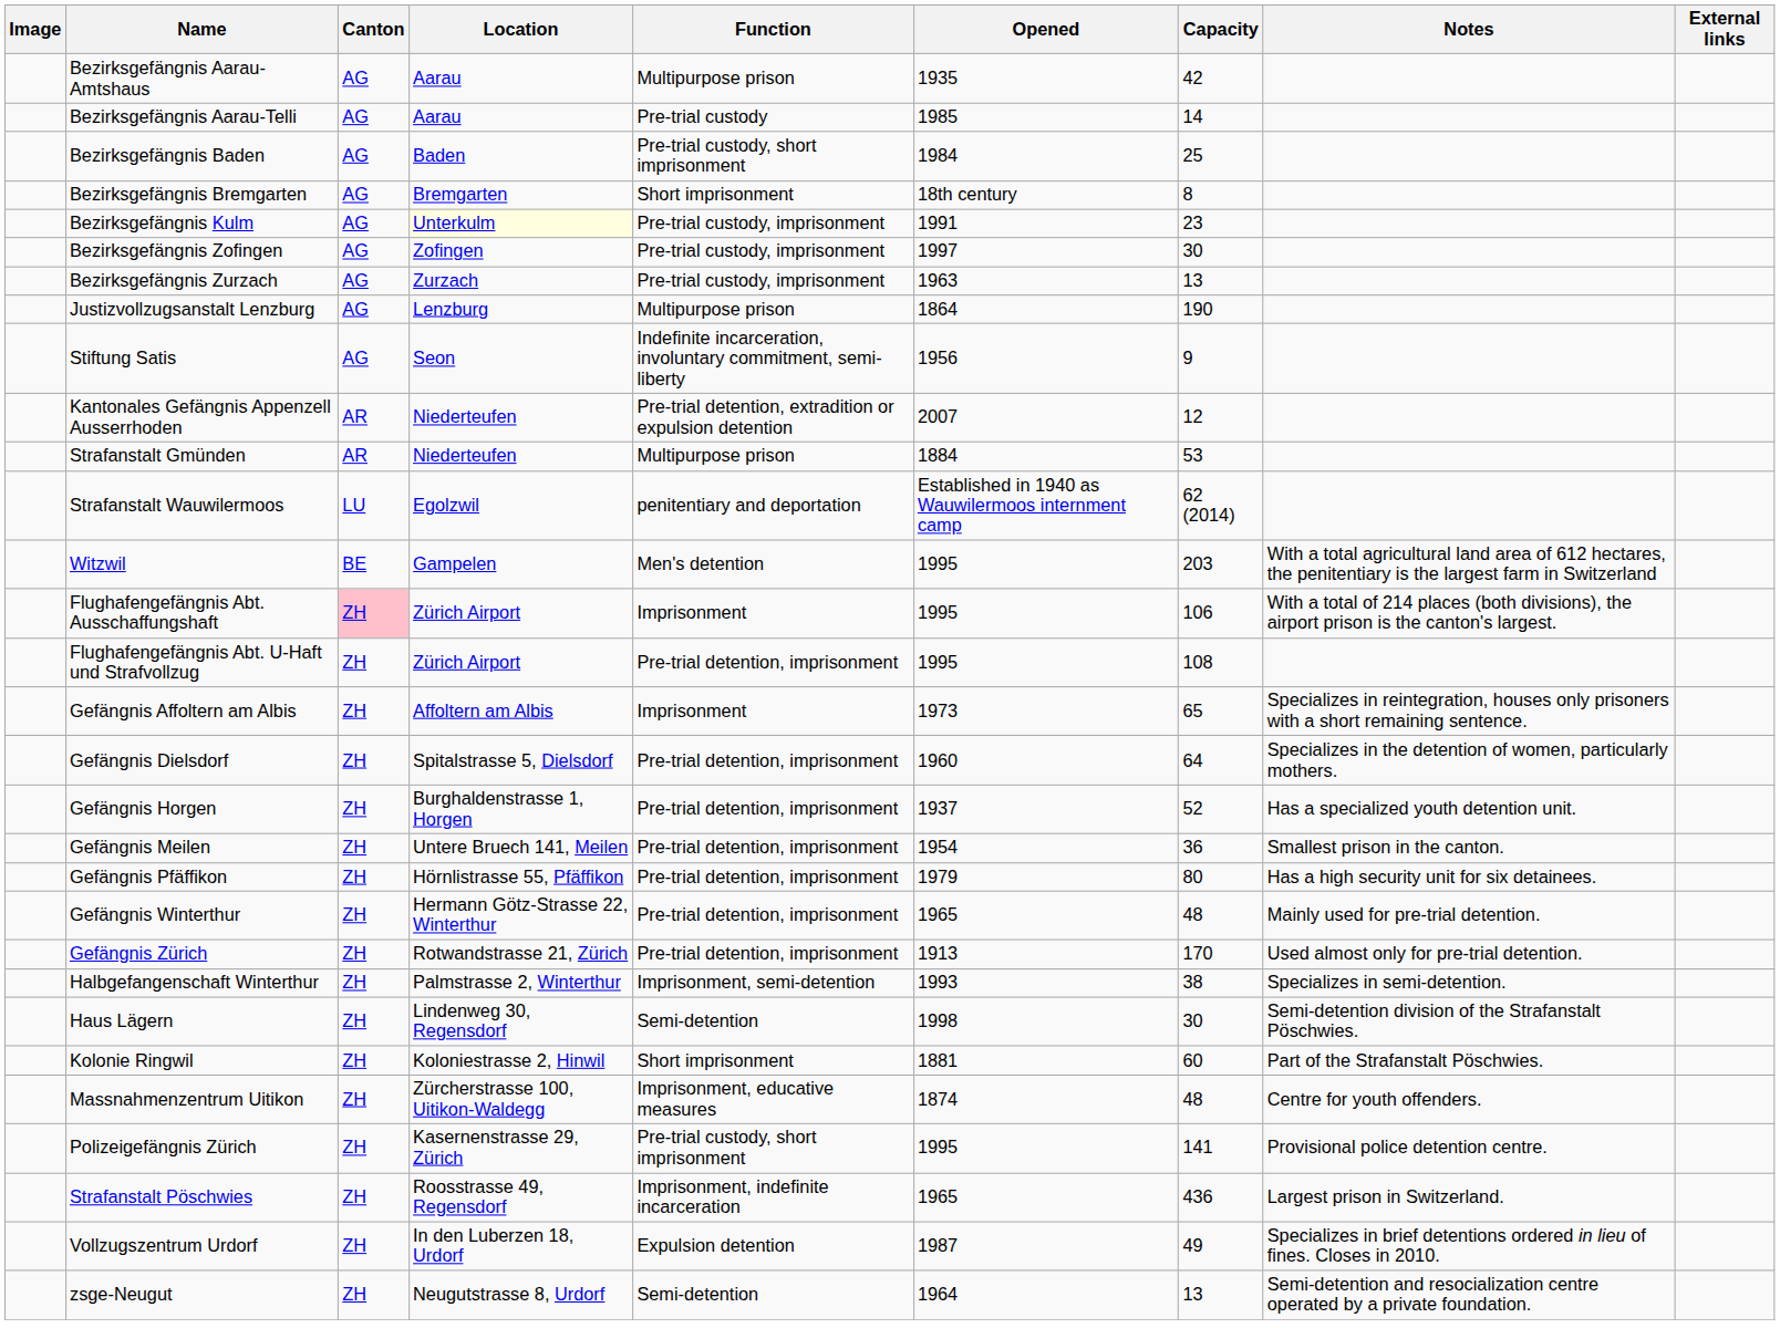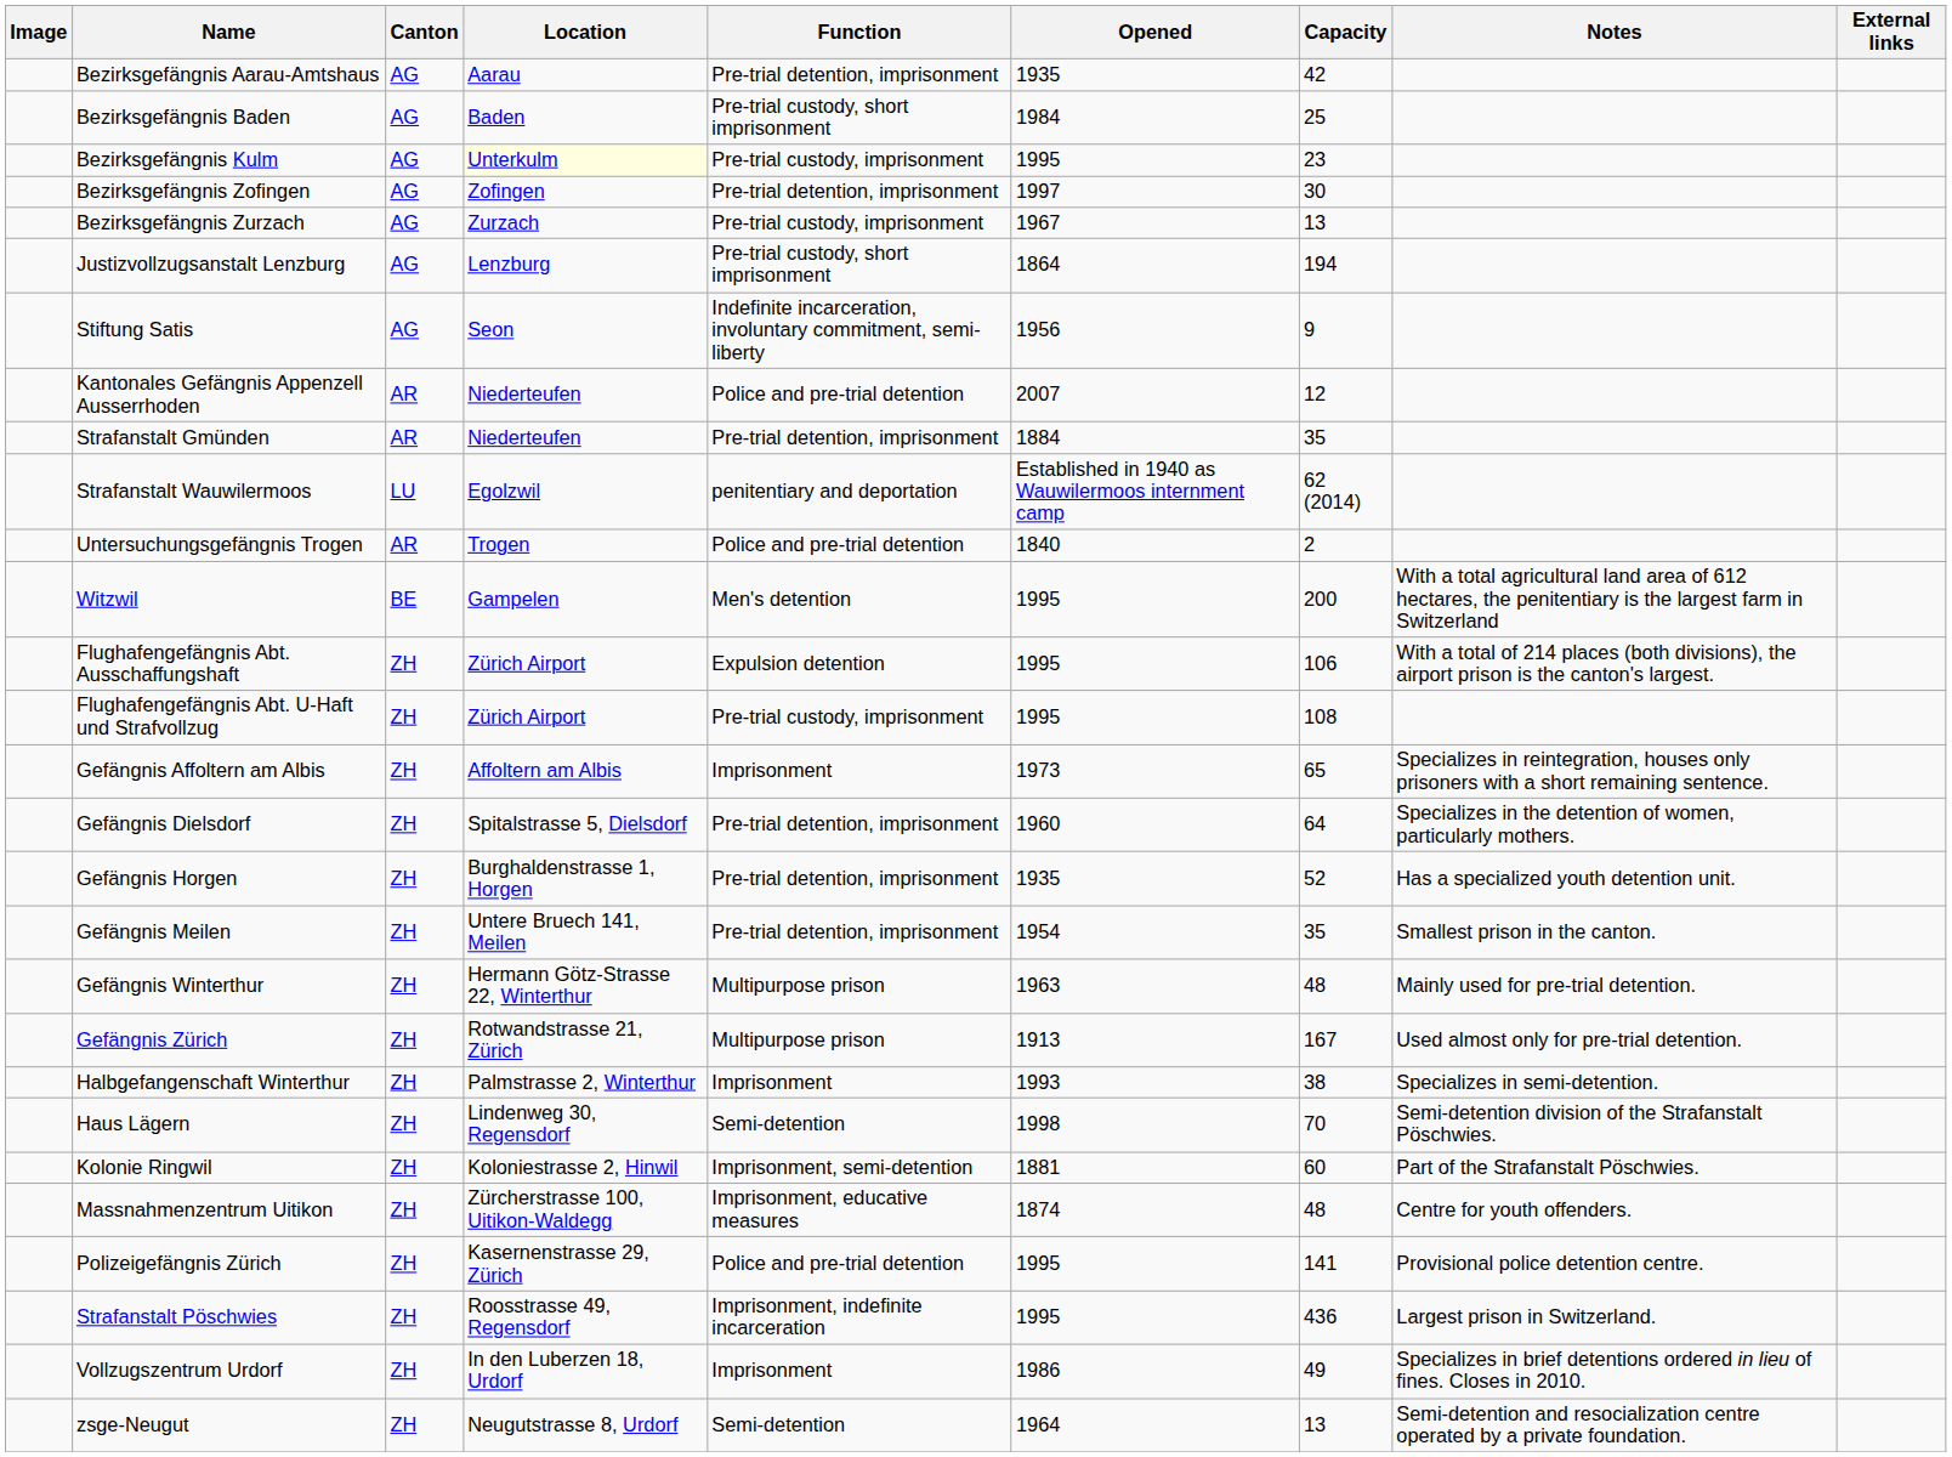 <table class="wikitable sortable">
 <tr>
 <th>Image</th>
 <th>Name</th>
 <th>Canton</th>
 <th>Location</th>
 <th>Function</th>
 <th>Opened</th>
 <th>Capacity</th>
 <th>Notes</th>
 <th>External links</th>
 </tr>
 <tr>
 <td></td>
 <td>Bezirksgefängnis Aarau-Amtshaus</td>
 <td><a href='#'>AG</a></td>
 <td><a href='#'>Aarau</a></td>
-<td>Multipurpose prison</td>
+<td>Pre-trial detention, imprisonment</td>
 <td>1935</td>
 <td>42</td>
-<td></td>
-<td></td>
-</tr>
-<tr>
-<td></td>
-<td>Bezirksgefängnis Aarau-Telli</td>
-<td><a href='#'>AG</a></td>
-<td><a href='#'>Aarau</a></td>
-<td>Pre-trial custody</td>
-<td>1985</td>
-<td>14</td>
 <td></td>
 <td></td>
 </tr>
 <tr>
 <td></td>
 <td>Bezirksgefängnis Baden</td>
 <td><a href='#'>AG</a></td>
 <td><a href='#'>Baden</a></td>
 <td>Pre-trial custody, short imprisonment</td>
 <td>1984</td>
 <td>25</td>
 <td></td>
 <td></td>
 </tr>
 <tr>
 <td></td>
-<td>Bezirksgefängnis Bremgarten</td>
-<td><a href='#'>AG</a></td>
-<td><a href='#'>Bremgarten</a></td>
-<td>Short imprisonment</td>
-<td>18th century</td>
-<td>8</td>
-<td></td>
-<td></td>
-</tr>
-<tr>
-<td></td>
 <td>Bezirksgefängnis <a href='#'>Kulm</a></td>
 <td><a href='#'>AG</a></td>
 <td style="background: lightyellow;"><a href='#'>Unterkulm</a></td>
 <td>Pre-trial custody, imprisonment</td>
-<td>1991</td>
+<td>1995</td>
 <td>23</td>
 <td></td>
 <td></td>
 </tr>
 <tr>
 <td></td>
 <td>Bezirksgefängnis Zofingen</td>
 <td><a href='#'>AG</a></td>
 <td><a href='#'>Zofingen</a></td>
-<td>Pre-trial custody, imprisonment</td>
+<td>Pre-trial detention, imprisonment</td>
 <td>1997</td>
 <td>30</td>
 <td></td>
 <td></td>
 </tr>
 <tr>
 <td></td>
 <td>Bezirksgefängnis Zurzach</td>
 <td><a href='#'>AG</a></td>
 <td><a href='#'>Zurzach</a></td>
 <td>Pre-trial custody, imprisonment</td>
-<td>1963</td>
+<td>1967</td>
 <td>13</td>
 <td></td>
 <td></td>
 </tr>
 <tr>
 <td></td>
 <td>Justizvollzugsanstalt Lenzburg</td>
 <td><a href='#'>AG</a></td>
 <td><a href='#'>Lenzburg</a></td>
-<td>Multipurpose prison</td>
+<td>Pre-trial custody, short imprisonment</td>
 <td>1864</td>
-<td>190</td>
+<td>194</td>
 <td></td>
 <td><br> </td>
 </tr>
 <tr>
 <td></td>
 <td>Stiftung Satis</td>
 <td><a href='#'>AG</a></td>
 <td><a href='#'>Seon</a></td>
 <td>Indefinite incarceration, involuntary commitment, semi-liberty</td>
 <td>1956</td>
 <td>9</td>
 <td></td>
 <td></td>
 </tr>
 <tr>
 <td></td>
 <td>Kantonales Gefängnis Appenzell Ausserrhoden</td>
 <td><a href='#'>AR</a></td>
 <td><a href='#'>Niederteufen</a></td>
-<td>Pre-trial detention, extradition or expulsion detention</td>
+<td>Police and pre-trial detention</td>
 <td>2007</td>
 <td>12</td>
 <td></td>
 <td></td>
 </tr>
 <tr>
 <td></td>
 <td>Strafanstalt Gmünden</td>
 <td><a href='#'>AR</a></td>
 <td><a href='#'>Niederteufen</a></td>
-<td>Multipurpose prison</td>
+<td>Pre-trial detention, imprisonment</td>
 <td>1884</td>
-<td>53</td>
+<td>35</td>
 <td></td>
 <td></td>
 </tr>
 <tr>
 <td></td>
 <td>Strafanstalt Wauwilermoos</td>
 <td><a href='#'>LU</a></td>
 <td><a href='#'>Egolzwil</a></td>
 <td>penitentiary and deportation</td>
 <td>Established in 1940 as <a href='#'>Wauwilermoos internment camp</a></td>
 <td>62 (2014)</td>
 <td></td>
 <td></td>
 </tr>
 <tr>
 <td></td>
+<td>Untersuchungsgefängnis Trogen</td>
+<td><a href='#'>AR</a></td>
+<td><a href='#'>Trogen</a></td>
+<td>Police and pre-trial detention</td>
+<td>1840</td>
+<td>2</td>
+<td></td>
+<td></td>
+</tr>
+<tr>
+<td></td>
 <td><a href='#'>Witzwil</a></td>
 <td><a href='#'>BE</a></td>
 <td><a href='#'>Gampelen</a></td>
 <td>Men's detention</td>
 <td>1995</td>
-<td>203</td>
+<td>200</td>
 <td>With a total agricultural land area of 612 hectares, the penitentiary is the largest farm in Switzerland</td>
 <td></td>
 </tr>
 <tr>
 <td></td>
 <td>Flughafengefängnis Abt. Ausschaffungshaft</td>
-<td style="background: pink;"><a href='#'>ZH</a></td>
+<td><a href='#'>ZH</a></td>
 <td><a href='#'>Zürich Airport</a></td>
-<td>Imprisonment</td>
+<td>Expulsion detention</td>
 <td>1995</td>
 <td>106</td>
 <td>With a total of 214 places (both divisions), the airport prison is the canton's largest.</td>
 <td><br> </td>
 </tr>
 <tr>
 <td></td>
 <td>Flughafengefängnis Abt. U-Haft und Strafvollzug</td>
 <td><a href='#'>ZH</a></td>
 <td><a href='#'>Zürich Airport</a></td>
-<td>Pre-trial detention, imprisonment</td>
+<td>Pre-trial custody, imprisonment</td>
 <td>1995</td>
 <td>108</td>
 <td></td>
 <td><br> </td>
 </tr>
 <tr>
 <td></td>
 <td>Gefängnis Affoltern am Albis</td>
 <td><a href='#'>ZH</a></td>
 <td><a href='#'>Affoltern am Albis</a></td>
 <td>Imprisonment</td>
 <td>1973</td>
 <td>65</td>
 <td>Specializes in reintegration, houses only prisoners with a short remaining sentence.</td>
 <td><br> </td>
 </tr>
 <tr>
 <td></td>
 <td>Gefängnis Dielsdorf</td>
 <td><a href='#'>ZH</a></td>
 <td>Spitalstrasse 5, <a href='#'>Dielsdorf</a></td>
 <td>Pre-trial detention, imprisonment</td>
 <td>1960</td>
 <td>64</td>
 <td>Specializes in the detention of women, particularly mothers.</td>
 <td><br> </td>
 </tr>
 <tr>
 <td></td>
 <td>Gefängnis Horgen</td>
 <td><a href='#'>ZH</a></td>
 <td>Burghaldenstrasse 1, <a href='#'>Horgen</a></td>
 <td>Pre-trial detention, imprisonment</td>
-<td>1937</td>
+<td>1935</td>
 <td>52</td>
 <td>Has a specialized youth detention unit.</td>
 <td><br> </td>
 </tr>
 <tr>
 <td></td>
 <td>Gefängnis Meilen</td>
 <td><a href='#'>ZH</a></td>
 <td>Untere Bruech 141, <a href='#'>Meilen</a></td>
 <td>Pre-trial detention, imprisonment</td>
 <td>1954</td>
-<td>36</td>
+<td>35</td>
 <td>Smallest prison in the canton.</td>
-<td><br> </td>
-</tr>
-<tr>
-<td></td>
-<td>Gefängnis Pfäffikon</td>
-<td><a href='#'>ZH</a></td>
-<td>Hörnlistrasse 55, <a href='#'>Pfäffikon</a></td>
-<td>Pre-trial detention, imprisonment</td>
-<td>1979</td>
-<td>80</td>
-<td>Has a high security unit for six detainees.</td>
 <td><br> </td>
 </tr>
 <tr>
 <td></td>
 <td>Gefängnis Winterthur</td>
 <td><a href='#'>ZH</a></td>
 <td>Hermann Götz-Strasse 22, <a href='#'>Winterthur</a></td>
-<td>Pre-trial detention, imprisonment</td>
-<td>1965</td>
+<td>Multipurpose prison</td>
+<td>1963</td>
 <td>48</td>
 <td>Mainly used for pre-trial detention.</td>
 <td><br> </td>
 </tr>
 <tr>
 <td></td>
 <td><a href='#'>Gefängnis Zürich</a></td>
 <td><a href='#'>ZH</a></td>
 <td>Rotwandstrasse 21, <a href='#'>Zürich</a></td>
-<td>Pre-trial detention, imprisonment</td>
+<td>Multipurpose prison</td>
 <td>1913</td>
-<td>170</td>
+<td>167</td>
 <td>Used almost only for pre-trial detention.</td>
 <td><br> </td>
 </tr>
 <tr>
 <td></td>
 <td>Halbgefangenschaft Winterthur</td>
 <td><a href='#'>ZH</a></td>
 <td>Palmstrasse 2, <a href='#'>Winterthur</a></td>
-<td>Imprisonment, semi-detention</td>
+<td>Imprisonment</td>
 <td>1993</td>
 <td>38</td>
 <td>Specializes in semi-detention.</td>
 <td><br> </td>
 </tr>
 <tr>
 <td></td>
 <td>Haus Lägern</td>
 <td><a href='#'>ZH</a></td>
 <td>Lindenweg 30, <a href='#'>Regensdorf</a></td>
 <td>Semi-detention</td>
 <td>1998</td>
-<td>30</td>
+<td>70</td>
 <td>Semi-detention division of the Strafanstalt Pöschwies.</td>
 <td><br> </td>
 </tr>
 <tr>
 <td></td>
 <td>Kolonie Ringwil</td>
 <td><a href='#'>ZH</a></td>
 <td>Koloniestrasse 2, <a href='#'>Hinwil</a></td>
-<td>Short imprisonment</td>
+<td>Imprisonment, semi-detention</td>
 <td>1881</td>
 <td>60</td>
 <td>Part of the Strafanstalt Pöschwies.</td>
 <td><br> </td>
 </tr>
 <tr>
 <td></td>
 <td>Massnahmenzentrum Uitikon</td>
 <td><a href='#'>ZH</a></td>
 <td>Zürcherstrasse 100, <a href='#'>Uitikon-Waldegg</a></td>
 <td>Imprisonment, educative measures</td>
 <td>1874</td>
 <td>48</td>
 <td>Centre for youth offenders.</td>
 <td><br> </td>
 </tr>
 <tr>
 <td></td>
 <td>Polizeigefängnis Zürich</td>
 <td><a href='#'>ZH</a></td>
 <td>Kasernenstrasse 29, <a href='#'>Zürich</a></td>
-<td>Pre-trial custody, short imprisonment</td>
+<td>Police and pre-trial detention</td>
 <td>1995</td>
 <td>141</td>
 <td>Provisional police detention centre.</td>
 <td></td>
 </tr>
 <tr>
 <td></td>
 <td><a href='#'>Strafanstalt Pöschwies</a></td>
 <td><a href='#'>ZH</a></td>
 <td>Roosstrasse 49, <a href='#'>Regensdorf</a></td>
 <td>Imprisonment, indefinite incarceration</td>
-<td>1965</td>
+<td>1995</td>
 <td>436</td>
 <td>Largest prison in Switzerland.</td>
 <td><br> </td>
 </tr>
 <tr>
 <td></td>
 <td>Vollzugszentrum Urdorf</td>
 <td><a href='#'>ZH</a></td>
 <td>In den Luberzen 18, <a href='#'>Urdorf</a></td>
-<td>Expulsion detention</td>
-<td>1987</td>
+<td>Imprisonment</td>
+<td>1986</td>
 <td>49</td>
 <td>Specializes in brief detentions ordered <em>in lieu</em> of fines. Closes in 2010.</td>
 <td><br> </td>
 </tr>
 <tr>
 <td></td>
 <td>zsge-Neugut</td>
 <td><a href='#'>ZH</a></td>
 <td>Neugutstrasse 8, <a href='#'>Urdorf</a></td>
 <td>Semi-detention</td>
 <td>1964</td>
 <td>13</td>
 <td>Semi-detention and resocialization centre operated by a private foundation.</td>
 <td><br> </td>
 </tr>
 </table>
